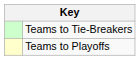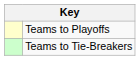 <table class="wikitable" style="text-align: center;">
 <tr>
 <th colspan=2>Key</th>
 </tr>
 <tr>
+<td style="background:#ffffcc; width:20px;"></td>
+<td align=left>Teams to Playoffs</td>
+</tr>
+<tr>
 <td style="background:#ccffcc; width:20px;"></td>
 <td align=left>Teams to Tie-Breakers</td>
 </tr>
-<tr>
-<td style="background:#ffffcc; width:20px;"></td>
-<td align=left>Teams to Playoffs</td>
-</tr>
 </table>
